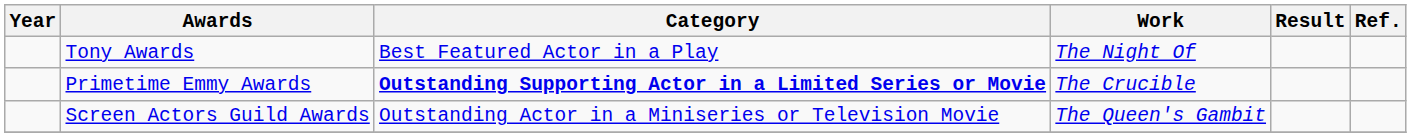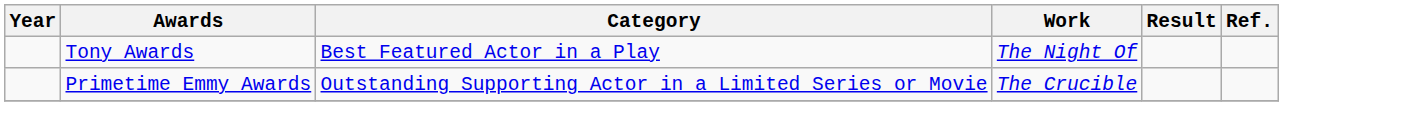 <table class="wikitable plainrowheaders unsortable">
 <tr>
 <th>Year</th>
 <th>Awards</th>
 <th>Category</th>
 <th>Work</th>
 <th>Result</th>
 <th>Ref.</th>
 </tr>
 <tr>
 <td></td>
 <td><a href='#'>Tony Awards</a></td>
 <td><a href='#'>Best Featured Actor in a Play</a></td>
 <td><em><a href='#'>The Night Of</a></em></td>
 <td></td>
 <td align="center"></td>
 </tr>
 <tr>
 <td></td>
 <td><a href='#'>Primetime Emmy Awards</a></td>
-<td><strong><a href='#'>Outstanding Supporting Actor in a Limited Series or Movie</a></strong></td>
+<td><a href='#'>Outstanding Supporting Actor in a Limited Series or Movie</a></td>
 <td><em><a href='#'>The Crucible</a></em></td>
-<td></td>
-<td align="center"></td>
-</tr>
-<tr>
-<td></td>
-<td><a href='#'>Screen Actors Guild Awards</a></td>
-<td><a href='#'>Outstanding Actor in a Miniseries or Television Movie</a></td>
-<td><em><a href='#'>The Queen's Gambit</a></em></td>
 <td></td>
 <td align="center"></td>
 </tr>
 <tr>
 </tr>
 </table>
